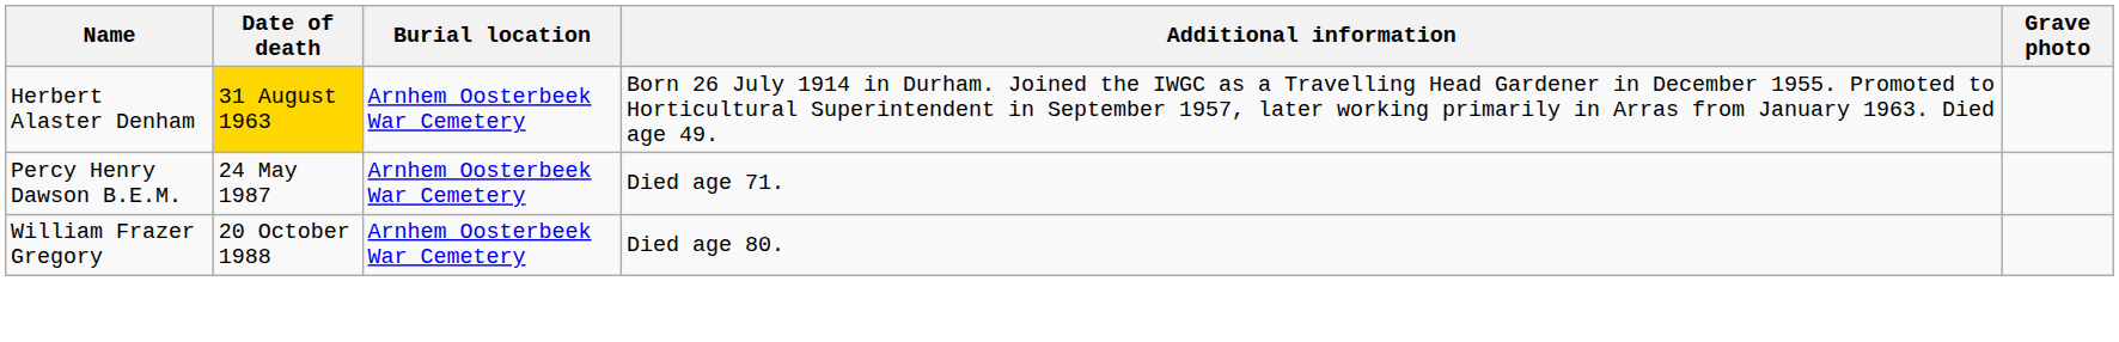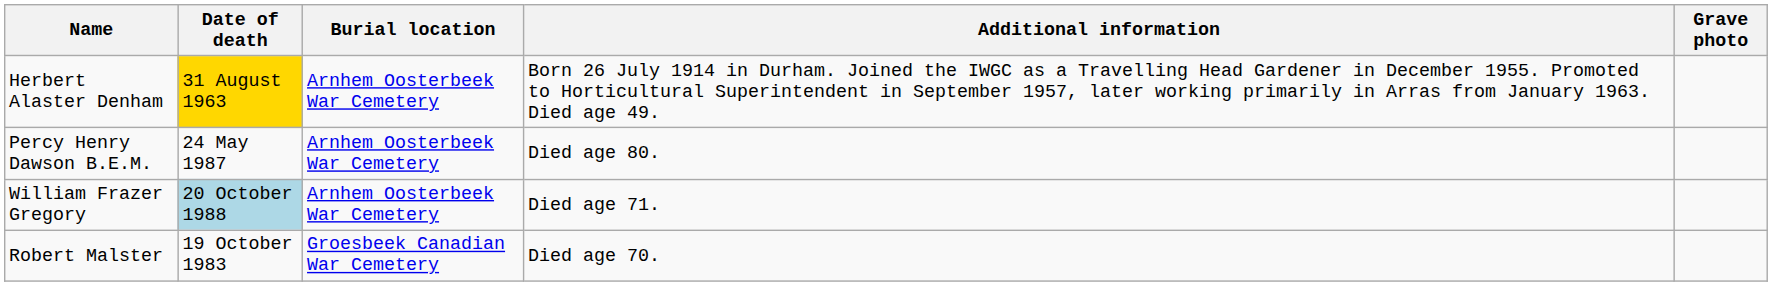 <table class="wikitable">
 <tr>
 <th>Name</th>
 <th>Date of death</th>
 <th>Burial location</th>
 <th>Additional information</th>
 <th>Grave photo</th>
 </tr>
 <tr>
 <td>Herbert Alaster Denham</td>
 <td style="background: gold;">31 August 1963</td>
 <td><a href='#'>Arnhem Oosterbeek War Cemetery</a></td>
 <td>Born 26 July 1914 in Durham. Joined the IWGC as a Travelling Head Gardener in December 1955. Promoted to Horticultural Superintendent in September 1957, later working primarily in Arras from January 1963. Died age 49.</td>
 <td></td>
 </tr>
 <tr>
 <td>Percy Henry Dawson B.E.M.</td>
 <td>24 May 1987</td>
 <td><a href='#'>Arnhem Oosterbeek War Cemetery</a></td>
+<td>Died age 80.</td>
+<td></td>
+</tr>
+<tr>
+<td>William Frazer Gregory</td>
+<td style="background: lightblue;">20 October 1988</td>
+<td><a href='#'>Arnhem Oosterbeek War Cemetery</a></td>
 <td>Died age 71.</td>
 <td></td>
 </tr>
 <tr>
-<td>William Frazer Gregory</td>
-<td>20 October 1988</td>
-<td><a href='#'>Arnhem Oosterbeek War Cemetery</a></td>
-<td>Died age 80.</td>
+<td>Robert Malster</td>
+<td>19 October 1983</td>
+<td><a href='#'>Groesbeek Canadian War Cemetery</a></td>
+<td>Died age 70.</td>
 <td></td>
 </tr>
 </table>
